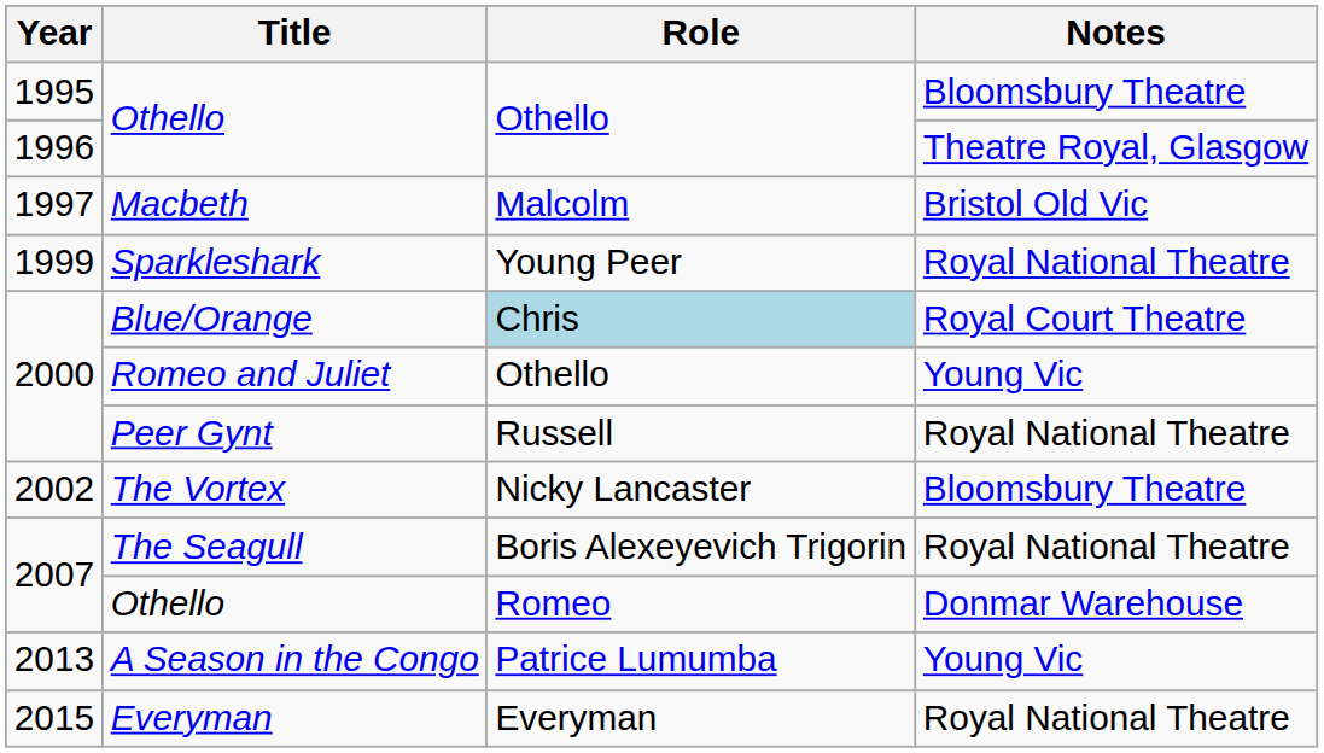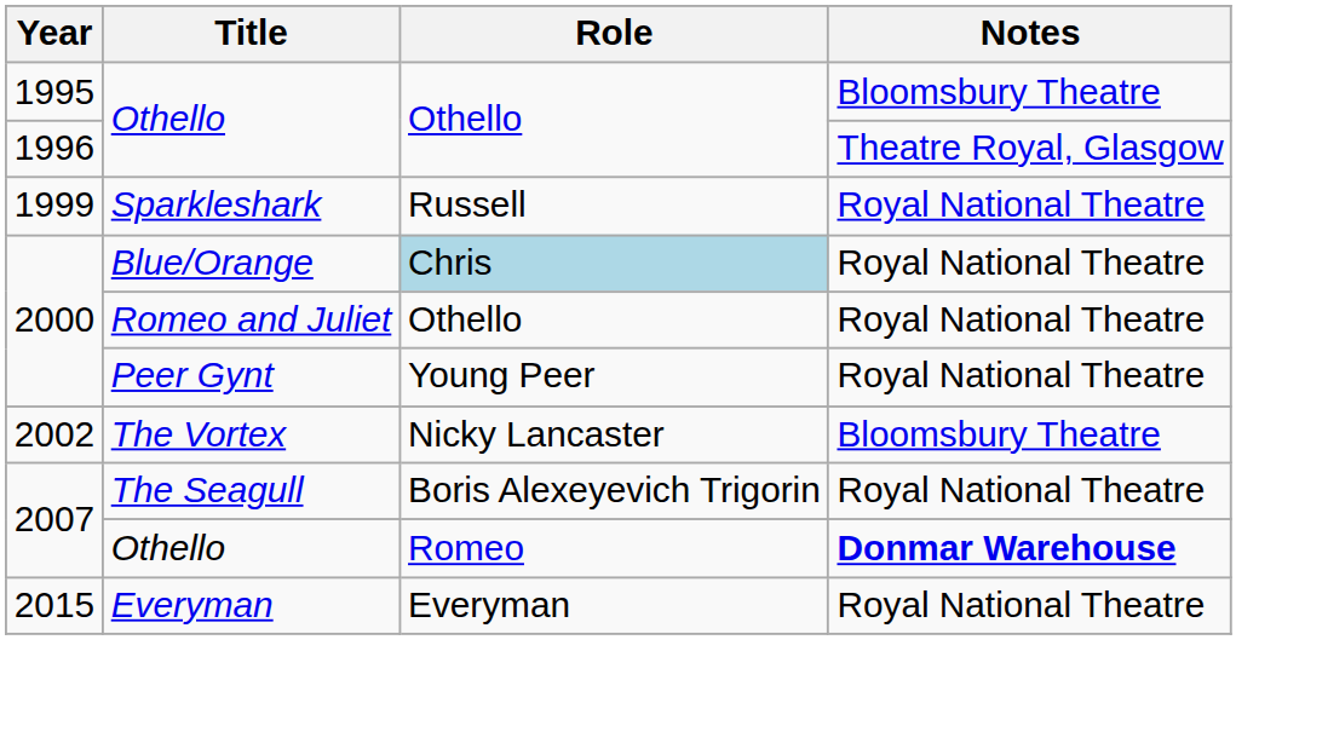 <table class="wikitable sortable">
 <tr>
 <th>Year</th>
 <th>Title</th>
 <th>Role</th>
 <th class="unsortable">Notes</th>
 </tr>
 <tr>
 <td>1995</td>
 <td rowspan="2"><em><a href='#'>Othello</a></em></td>
 <td rowspan="2"><a href='#'>Othello</a></td>
 <td><a href='#'>Bloomsbury Theatre</a></td>
 </tr>
 <tr>
 <td>1996</td>
 <td><a href='#'>Theatre Royal, Glasgow</a></td>
 </tr>
 <tr>
-<td>1997</td>
-<td><em><a href='#'>Macbeth</a></em></td>
-<td><a href='#'>Malcolm</a></td>
-<td><a href='#'>Bristol Old Vic</a></td>
-</tr>
-<tr>
 <td>1999</td>
 <td><em><a href='#'>Sparkleshark</a></em></td>
-<td>Young Peer</td>
+<td>Russell</td>
 <td><a href='#'>Royal National Theatre</a></td>
 </tr>
 <tr>
 <td rowspan="3">2000</td>
 <td><em><a href='#'>Blue/Orange</a></em></td>
 <td style="background: lightblue;">Chris</td>
-<td><a href='#'>Royal Court Theatre</a></td>
+<td>Royal National Theatre</td>
 </tr>
 <tr>
 <td><em><a href='#'>Romeo and Juliet</a></em></td>
 <td>Othello</td>
-<td><a href='#'>Young Vic</a></td>
+<td>Royal National Theatre</td>
 </tr>
 <tr>
 <td><em><a href='#'>Peer Gynt</a></em></td>
-<td>Russell</td>
+<td>Young Peer</td>
 <td>Royal National Theatre</td>
 </tr>
 <tr>
 <td>2002</td>
 <td><em><a href='#'>The Vortex</a></em></td>
 <td>Nicky Lancaster</td>
 <td><a href='#'>Bloomsbury Theatre</a></td>
 </tr>
 <tr>
 <td rowspan="2">2007</td>
 <td><em><a href='#'>The Seagull</a></em></td>
 <td>Boris Alexeyevich Trigorin</td>
 <td>Royal National Theatre</td>
 </tr>
 <tr>
 <td><em>Othello</em></td>
 <td><a href='#'>Romeo</a></td>
-<td><a href='#'>Donmar Warehouse</a></td>
-</tr>
-<tr>
-<td>2013</td>
-<td><em><a href='#'>A Season in the Congo</a></em></td>
-<td><a href='#'>Patrice Lumumba</a></td>
-<td><a href='#'>Young Vic</a></td>
+<td><strong><a href='#'>Donmar Warehouse</a></strong></td>
 </tr>
 <tr>
 <td>2015</td>
 <td><em><a href='#'>Everyman</a></em></td>
 <td>Everyman</td>
 <td>Royal National Theatre</td>
 </tr>
 </table>
